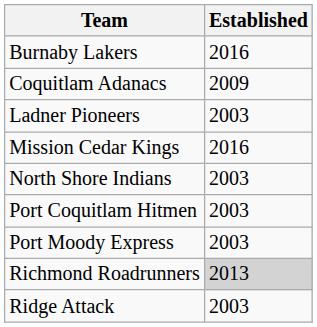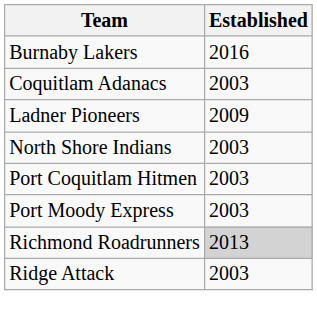 <table class="wikitable">
 <tr>
 <th>Team</th>
 <th>Established</th>
 </tr>
 <tr>
 <td>Burnaby Lakers</td>
 <td>2016</td>
 </tr>
 <tr>
 <td>Coquitlam Adanacs</td>
-<td>2009</td>
+<td>2003</td>
 </tr>
 <tr>
 <td>Ladner Pioneers</td>
-<td>2003</td>
-</tr>
-<tr>
-<td>Mission Cedar Kings</td>
-<td>2016</td>
+<td>2009</td>
 </tr>
 <tr>
 <td>North Shore Indians</td>
 <td>2003</td>
 </tr>
 <tr>
 <td>Port Coquitlam Hitmen</td>
 <td>2003</td>
 </tr>
 <tr>
 <td>Port Moody Express</td>
 <td>2003</td>
 </tr>
 <tr>
 <td>Richmond Roadrunners</td>
 <td style="background: lightgrey;">2013</td>
 </tr>
 <tr>
 <td>Ridge Attack</td>
 <td>2003</td>
 </tr>
 </table>
